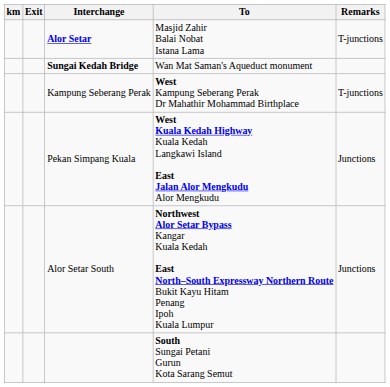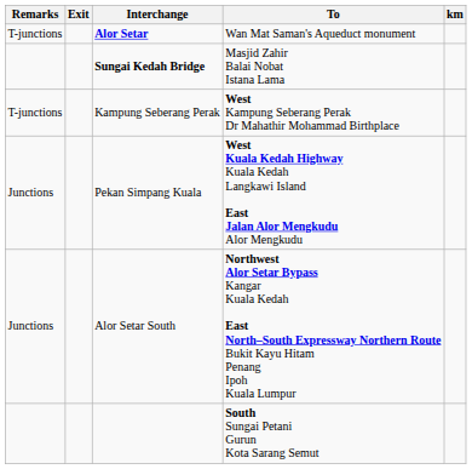 <table class="wikitable">
 <tr>
-<th>km</th>
+<th>Remarks</th>
 <th>Exit</th>
 <th>Interchange</th>
 <th>To</th>
-<th>Remarks</th>
+<th>km</th>
 </tr>
 <tr>
-<td></td>
+<td>T-junctions</td>
 <td></td>
 <td><strong><a href='#'>Alor Setar</a></strong></td>
-<td>Masjid Zahir<br>Balai Nobat<br>Istana Lama</td>
-<td>T-junctions</td>
-</tr>
-<tr>
-<td></td>
-<td></td>
-<td><strong>Sungai Kedah Bridge</strong></td>
 <td>Wan Mat Saman's Aqueduct monument</td>
 <td></td>
 </tr>
 <tr>
 <td></td>
 <td></td>
+<td><strong>Sungai Kedah Bridge</strong></td>
+<td>Masjid Zahir<br>Balai Nobat<br>Istana Lama</td>
+<td></td>
+</tr>
+<tr>
+<td>T-junctions</td>
+<td></td>
 <td>Kampung Seberang Perak</td>
 <td><strong>West</strong><br>Kampung Seberang Perak<br>Dr Mahathir Mohammad Birthplace</td>
-<td>T-junctions</td>
+<td></td>
 </tr>
 <tr>
-<td></td>
+<td>Junctions</td>
 <td></td>
 <td>Pekan Simpang Kuala</td>
 <td><strong>West</strong><br> <strong><a href='#'>Kuala Kedah Highway</a></strong><br>Kuala Kedah<br>Langkawi Island<br><br><strong>East</strong><br> <strong><a href='#'>Jalan Alor Mengkudu</a></strong><br>Alor Mengkudu</td>
-<td>Junctions</td>
+<td></td>
 </tr>
 <tr>
-<td></td>
+<td>Junctions</td>
 <td></td>
 <td>Alor Setar South</td>
 <td><strong>Northwest</strong><br><strong><a href='#'>Alor Setar Bypass</a></strong><br>Kangar<br>Kuala Kedah<br><br><strong>East</strong><br>  <strong><a href='#'>North–South Expressway Northern Route</a></strong><br>Bukit Kayu Hitam<br>Penang<br>Ipoh<br>Kuala Lumpur</td>
-<td>Junctions</td>
+<td></td>
 </tr>
 <tr>
 <td></td>
 <td></td>
 <td></td>
 <td><strong>South</strong><br>Sungai Petani<br>Gurun<br>Kota Sarang Semut</td>
 <td></td>
 </tr>
 </table>
